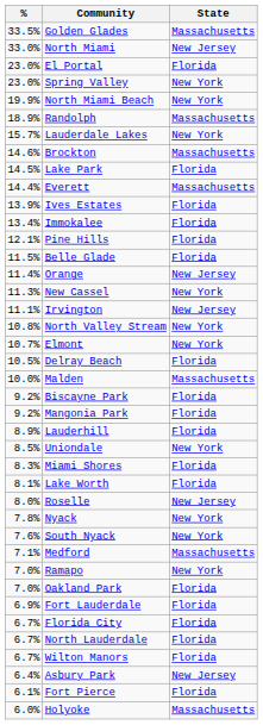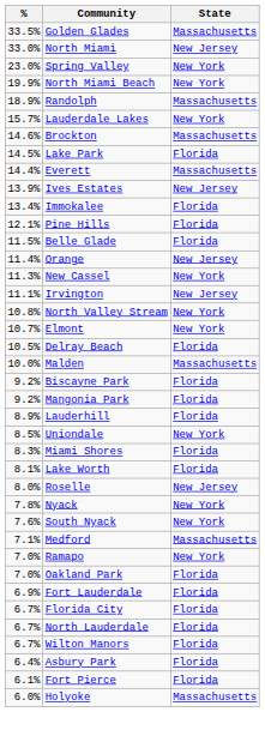 <table class="wikitable sortable">
 <tr>
 <th>%</th>
 <th>Community</th>
 <th>State</th>
 </tr>
 <tr>
 <td align=right>33.5%</td>
 <td><a href='#'>Golden Glades</a></td>
 <td><a href='#'>Massachusetts</a></td>
 </tr>
 <tr>
 <td align=right>33.0%</td>
 <td><a href='#'>North Miami</a></td>
 <td><a href='#'>New Jersey</a></td>
-</tr>
-<tr>
-<td align=right>23.0%</td>
-<td><a href='#'>El Portal</a></td>
-<td><a href='#'>Florida</a></td>
 </tr>
 <tr>
 <td align=right>23.0%</td>
 <td><a href='#'>Spring Valley</a></td>
 <td><a href='#'>New York</a></td>
 </tr>
 <tr>
 <td align=right>19.9%</td>
 <td><a href='#'>North Miami Beach</a></td>
 <td><a href='#'>New York</a></td>
 </tr>
 <tr>
 <td align=right>18.9%</td>
 <td><a href='#'>Randolph</a></td>
 <td><a href='#'>Massachusetts</a></td>
 </tr>
 <tr>
 <td align=right>15.7%</td>
 <td><a href='#'>Lauderdale Lakes</a></td>
 <td><a href='#'>New York</a></td>
 </tr>
 <tr>
 <td align=right>14.6%</td>
 <td><a href='#'>Brockton</a></td>
 <td><a href='#'>Massachusetts</a></td>
 </tr>
 <tr>
 <td align=right>14.5%</td>
 <td><a href='#'>Lake Park</a></td>
 <td><a href='#'>Florida</a></td>
 </tr>
 <tr>
 <td align=right>14.4%</td>
 <td><a href='#'>Everett</a></td>
 <td><a href='#'>Massachusetts</a></td>
 </tr>
 <tr>
 <td align=right>13.9%</td>
 <td><a href='#'>Ives Estates</a></td>
-<td><a href='#'>Florida</a></td>
+<td><a href='#'>New Jersey</a></td>
 </tr>
 <tr>
 <td align=right>13.4%</td>
 <td><a href='#'>Immokalee</a></td>
 <td><a href='#'>Florida</a></td>
 </tr>
 <tr>
 <td align=right>12.1%</td>
 <td><a href='#'>Pine Hills</a></td>
 <td><a href='#'>Florida</a></td>
 </tr>
 <tr>
 <td align=right>11.5%</td>
 <td><a href='#'>Belle Glade</a></td>
 <td><a href='#'>Florida</a></td>
 </tr>
 <tr>
 <td align=right>11.4%</td>
 <td><a href='#'>Orange</a></td>
 <td><a href='#'>New Jersey</a></td>
 </tr>
 <tr>
 <td align=right>11.3%</td>
 <td><a href='#'>New Cassel</a></td>
 <td><a href='#'>New York</a></td>
 </tr>
 <tr>
 <td align=right>11.1%</td>
 <td><a href='#'>Irvington</a></td>
 <td><a href='#'>New Jersey</a></td>
 </tr>
 <tr>
 <td align=right>10.8%</td>
 <td><a href='#'>North Valley Stream</a></td>
 <td><a href='#'>New York</a></td>
 </tr>
 <tr>
 <td align=right>10.7%</td>
 <td><a href='#'>Elmont</a></td>
 <td><a href='#'>New York</a></td>
 </tr>
 <tr>
 <td align=right>10.5%</td>
 <td><a href='#'>Delray Beach</a></td>
 <td><a href='#'>Florida</a></td>
 </tr>
 <tr>
 <td align=right>10.0%</td>
 <td><a href='#'>Malden</a></td>
 <td><a href='#'>Massachusetts</a></td>
 </tr>
 <tr>
 <td align=right>9.2%</td>
 <td><a href='#'>Biscayne Park</a></td>
 <td><a href='#'>Florida</a></td>
 </tr>
 <tr>
 <td align=right>9.2%</td>
 <td><a href='#'>Mangonia Park</a></td>
 <td><a href='#'>Florida</a></td>
 </tr>
 <tr>
 <td align=right>8.9%</td>
 <td><a href='#'>Lauderhill</a></td>
 <td><a href='#'>Florida</a></td>
 </tr>
 <tr>
 <td align=right>8.5%</td>
 <td><a href='#'>Uniondale</a></td>
 <td><a href='#'>New York</a></td>
 </tr>
 <tr>
 <td align=right>8.3%</td>
 <td><a href='#'>Miami Shores</a></td>
 <td><a href='#'>Florida</a></td>
 </tr>
 <tr>
 <td align=right>8.1%</td>
 <td><a href='#'>Lake Worth</a></td>
 <td><a href='#'>Florida</a></td>
 </tr>
 <tr>
 <td align=right>8.0%</td>
 <td><a href='#'>Roselle</a></td>
 <td><a href='#'>New Jersey</a></td>
 </tr>
 <tr>
 <td align=right>7.8%</td>
 <td><a href='#'>Nyack</a></td>
 <td><a href='#'>New York</a></td>
 </tr>
 <tr>
 <td align=right>7.6%</td>
 <td><a href='#'>South Nyack</a></td>
 <td><a href='#'>New York</a></td>
 </tr>
 <tr>
 <td align=right>7.1%</td>
 <td><a href='#'>Medford</a></td>
 <td><a href='#'>Massachusetts</a></td>
 </tr>
 <tr>
 <td align=right>7.0%</td>
 <td><a href='#'>Ramapo</a></td>
 <td><a href='#'>New York</a></td>
 </tr>
 <tr>
 <td align=right>7.0%</td>
 <td><a href='#'>Oakland Park</a></td>
 <td><a href='#'>Florida</a></td>
 </tr>
 <tr>
 <td align=right>6.9%</td>
 <td><a href='#'>Fort Lauderdale</a></td>
 <td><a href='#'>Florida</a></td>
 </tr>
 <tr>
 <td align=right>6.7%</td>
 <td><a href='#'>Florida City</a></td>
 <td><a href='#'>Florida</a></td>
 </tr>
 <tr>
 <td align=right>6.7%</td>
 <td><a href='#'>North Lauderdale</a></td>
 <td><a href='#'>Florida</a></td>
 </tr>
 <tr>
 <td align=right>6.7%</td>
 <td><a href='#'>Wilton Manors</a></td>
 <td><a href='#'>Florida</a></td>
 </tr>
 <tr>
 <td align=right>6.4%</td>
 <td><a href='#'>Asbury Park</a></td>
-<td><a href='#'>New Jersey</a></td>
+<td><a href='#'>Florida</a></td>
 </tr>
 <tr>
 <td align=right>6.1%</td>
 <td><a href='#'>Fort Pierce</a></td>
 <td><a href='#'>Florida</a></td>
 </tr>
 <tr>
 <td align=right>6.0%</td>
 <td><a href='#'>Holyoke</a></td>
 <td><a href='#'>Massachusetts</a></td>
 </tr>
 </table>
